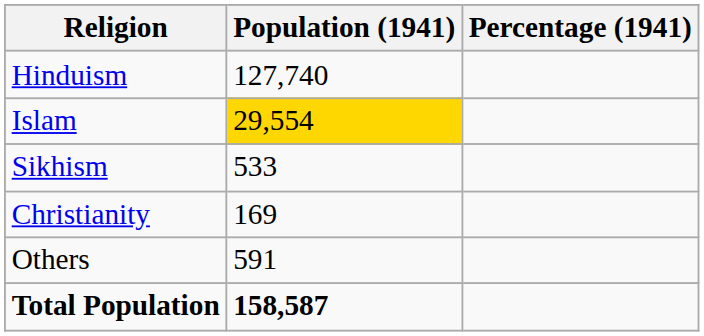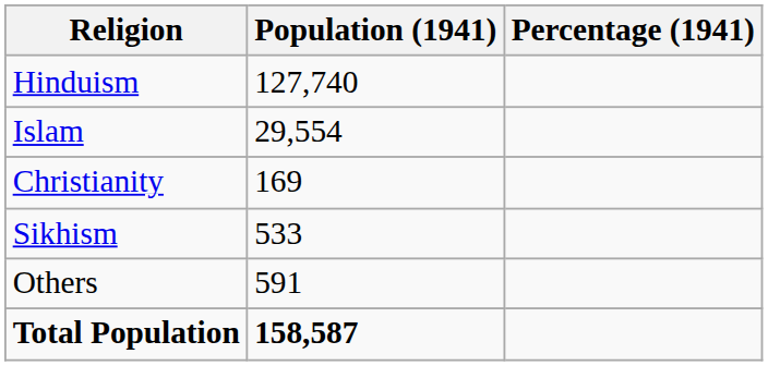 <table class="wikitable sortable">
 <tr>
 <th>Religion</th>
 <th>Population (1941)</th>
 <th>Percentage (1941)</th>
 </tr>
 <tr>
 <td><a href='#'>Hinduism</a> </td>
 <td>127,740</td>
 <td></td>
 </tr>
 <tr>
 <td><a href='#'>Islam</a> </td>
-<td style="background: gold;">29,554</td>
+<td>29,554</td>
+<td></td>
+</tr>
+<tr>
+<td><a href='#'>Christianity</a> </td>
+<td>169</td>
 <td></td>
 </tr>
 <tr>
 <td><a href='#'>Sikhism</a> </td>
 <td>533</td>
-<td></td>
-</tr>
-<tr>
-<td><a href='#'>Christianity</a> </td>
-<td>169</td>
 <td></td>
 </tr>
 <tr>
 <td>Others</td>
 <td>591</td>
 <td></td>
 </tr>
 <tr>
 <td><strong>Total Population</strong></td>
 <td><strong>158,587</strong></td>
 <td><strong></strong></td>
 </tr>
 </table>
